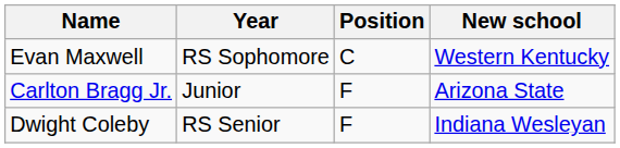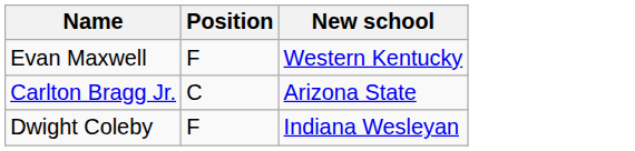 <table class="wikitable">
 <tr>
 <th>Name</th>
-<th>Year</th>
 <th>Position</th>
 <th>New school</th>
 </tr>
 <tr>
 <td>Evan Maxwell</td>
-<td>RS Sophomore</td>
-<td>C</td>
+<td>F</td>
 <td><a href='#'>Western Kentucky</a></td>
 </tr>
 <tr>
 <td><a href='#'>Carlton Bragg Jr.</a></td>
-<td>Junior</td>
-<td>F</td>
+<td>C</td>
 <td><a href='#'>Arizona State</a></td>
 </tr>
 <tr>
 <td>Dwight Coleby</td>
-<td>RS Senior</td>
 <td>F</td>
 <td><a href='#'>Indiana Wesleyan</a></td>
 </tr>
 </table>
